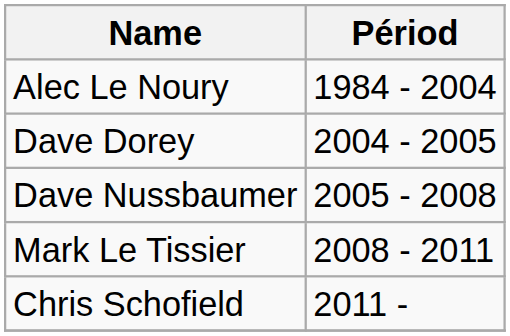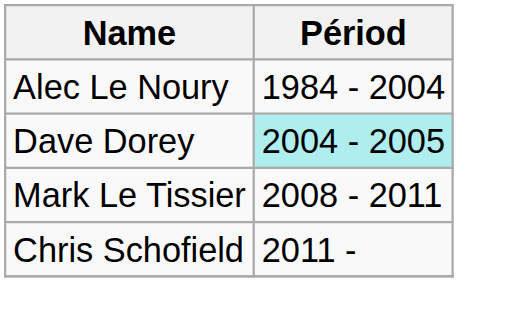 <table class="wikitable" style="text-align:left;font-size:95%;" cellpadding="0">
 <tr>
 <th>Name</th>
 <th>Périod</th>
 </tr>
 <tr>
 <td> Alec Le Noury</td>
 <td>1984 - 2004</td>
 </tr>
 <tr>
 <td> Dave Dorey</td>
-<td>2004 - 2005</td>
-</tr>
-<tr>
-<td> Dave Nussbaumer</td>
-<td>2005 - 2008</td>
+<td style="background: paleturquoise;">2004 - 2005</td>
 </tr>
 <tr>
 <td> Mark Le Tissier</td>
 <td>2008 - 2011</td>
 </tr>
 <tr>
 <td> Chris Schofield</td>
 <td>2011 -</td>
 </tr>
 <tr>
 </tr>
 </table>
